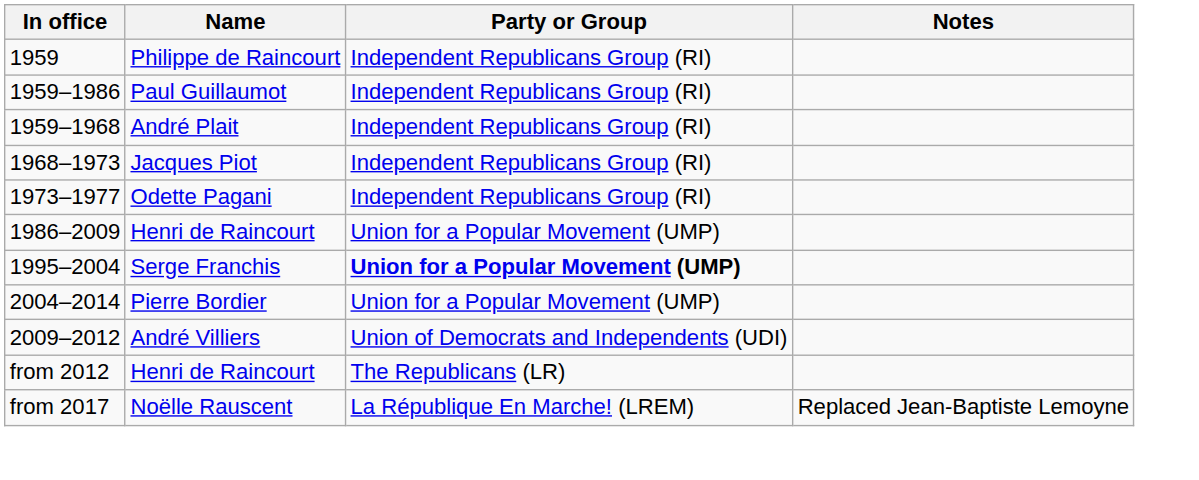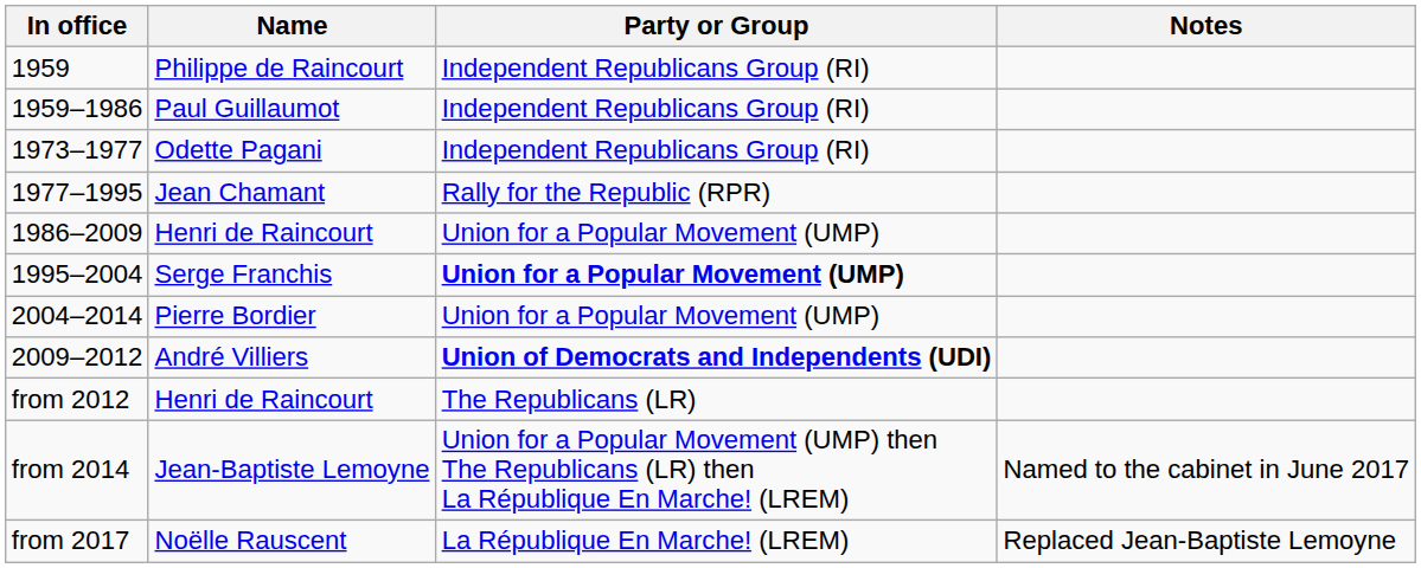 <table class="wikitable sortable">
 <tr>
 <th>In office</th>
 <th>Name</th>
 <th>Party or Group</th>
 <th>Notes</th>
 </tr>
 <tr>
 <td>1959</td>
 <td><a href='#'>Philippe de Raincourt</a></td>
 <td><a href='#'>Independent Republicans Group</a> (RI)</td>
 <td></td>
 </tr>
 <tr>
 <td>1959–1986</td>
 <td><a href='#'>Paul Guillaumot</a></td>
 <td><a href='#'>Independent Republicans Group</a> (RI)</td>
 <td></td>
 </tr>
 <tr>
-<td>1959–1968</td>
-<td><a href='#'>André Plait</a></td>
+<td>1973–1977</td>
+<td><a href='#'>Odette Pagani</a></td>
 <td><a href='#'>Independent Republicans Group</a> (RI)</td>
 <td></td>
 </tr>
 <tr>
-<td>1968–1973</td>
-<td><a href='#'>Jacques Piot</a></td>
-<td><a href='#'>Independent Republicans Group</a> (RI)</td>
-<td></td>
-</tr>
-<tr>
-<td>1973–1977</td>
-<td><a href='#'>Odette Pagani</a></td>
-<td><a href='#'>Independent Republicans Group</a> (RI)</td>
+<td>1977–1995</td>
+<td><a href='#'>Jean Chamant</a></td>
+<td><a href='#'>Rally for the Republic</a> (RPR)</td>
 <td></td>
 </tr>
 <tr>
 <td>1986–2009</td>
 <td><a href='#'>Henri de Raincourt</a></td>
 <td><a href='#'>Union for a Popular Movement</a> (UMP)</td>
 <td></td>
 </tr>
 <tr>
 <td>1995–2004</td>
 <td><a href='#'>Serge Franchis</a></td>
 <td><strong><a href='#'>Union for a Popular Movement</a> (UMP)</strong></td>
 <td></td>
 </tr>
 <tr>
 <td>2004–2014</td>
 <td><a href='#'>Pierre Bordier</a></td>
 <td><a href='#'>Union for a Popular Movement</a> (UMP)</td>
 <td></td>
 </tr>
 <tr>
 <td>2009–2012</td>
 <td><a href='#'>André Villiers</a></td>
-<td><a href='#'>Union of Democrats and Independents</a> (UDI)</td>
+<td><strong><a href='#'>Union of Democrats and Independents</a> (UDI)</strong></td>
 <td></td>
 </tr>
 <tr>
 <td>from 2012</td>
 <td><a href='#'>Henri de Raincourt</a></td>
 <td><a href='#'>The Republicans</a> (LR)</td>
 <td></td>
 </tr>
 <tr>
+<td>from 2014</td>
+<td><a href='#'>Jean-Baptiste Lemoyne</a></td>
+<td><a href='#'>Union for a Popular Movement</a> (UMP) then<br><a href='#'>The Republicans</a> (LR) then<br><a href='#'>La République En Marche!</a> (LREM)</td>
+<td>Named to the cabinet in June 2017</td>
+</tr>
+<tr>
 <td>from 2017</td>
 <td><a href='#'>Noëlle Rauscent</a></td>
 <td><a href='#'>La République En Marche!</a> (LREM)</td>
 <td>Replaced Jean-Baptiste Lemoyne</td>
 </tr>
 </table>
